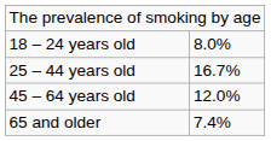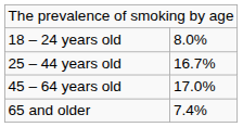 <table class="wikitable">
 <tr>
 <td colspan="2">The prevalence of smoking by age</td>
 </tr>
 <tr>
 <td>18 – 24 years old</td>
 <td>8.0%</td>
 </tr>
 <tr>
 <td>25 – 44 years old</td>
 <td>16.7%</td>
 </tr>
 <tr>
 <td>45 – 64 years old</td>
-<td>12.0%</td>
+<td>17.0%</td>
 </tr>
 <tr>
 <td>65 and older</td>
 <td>7.4%</td>
 </tr>
 </table>
